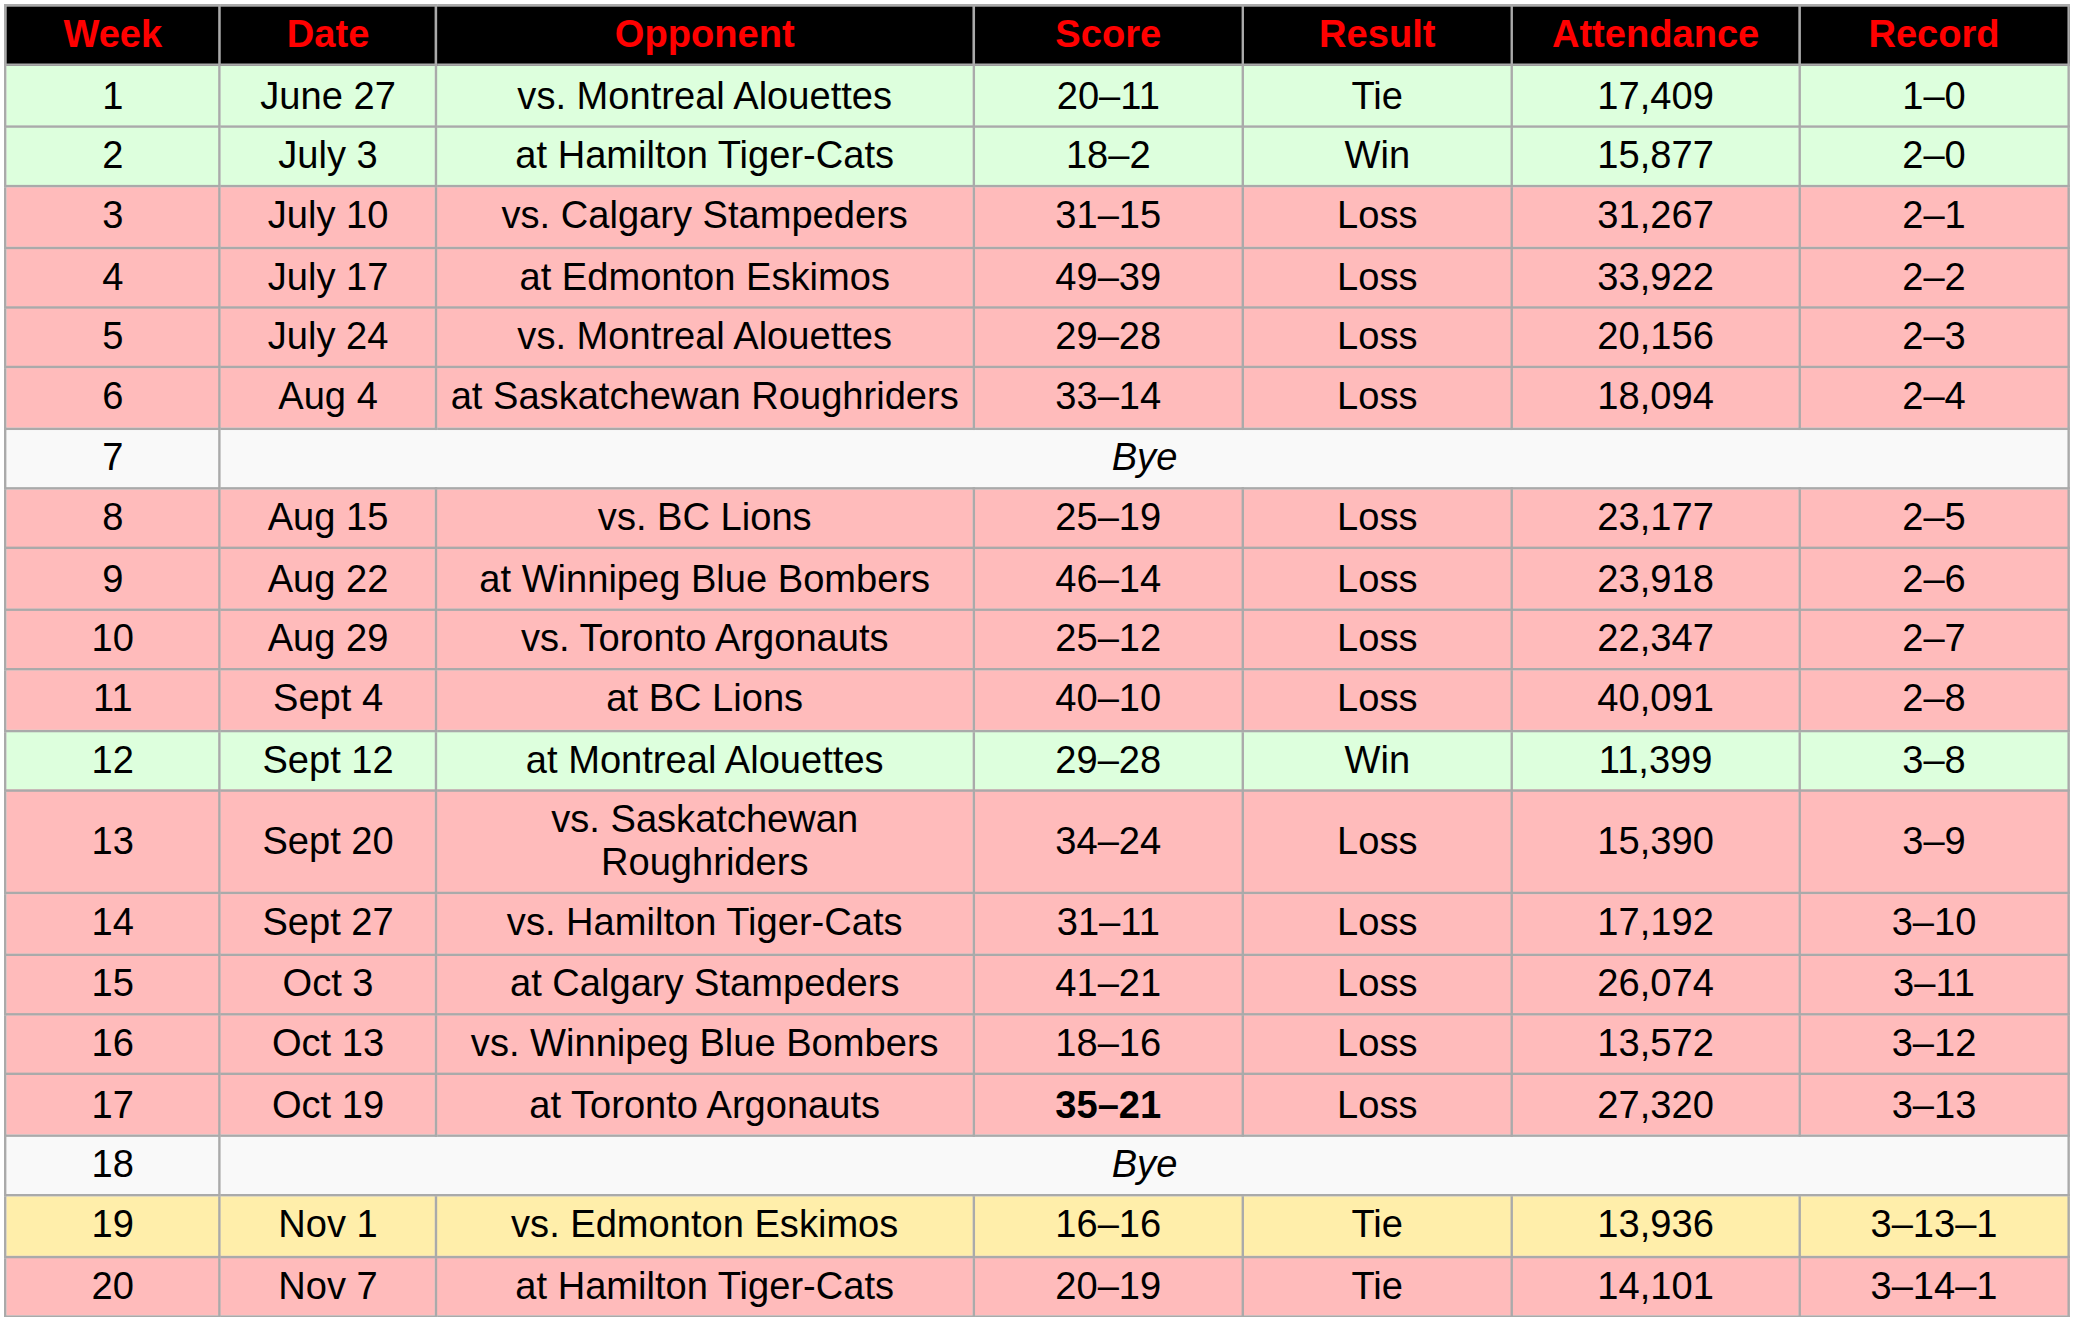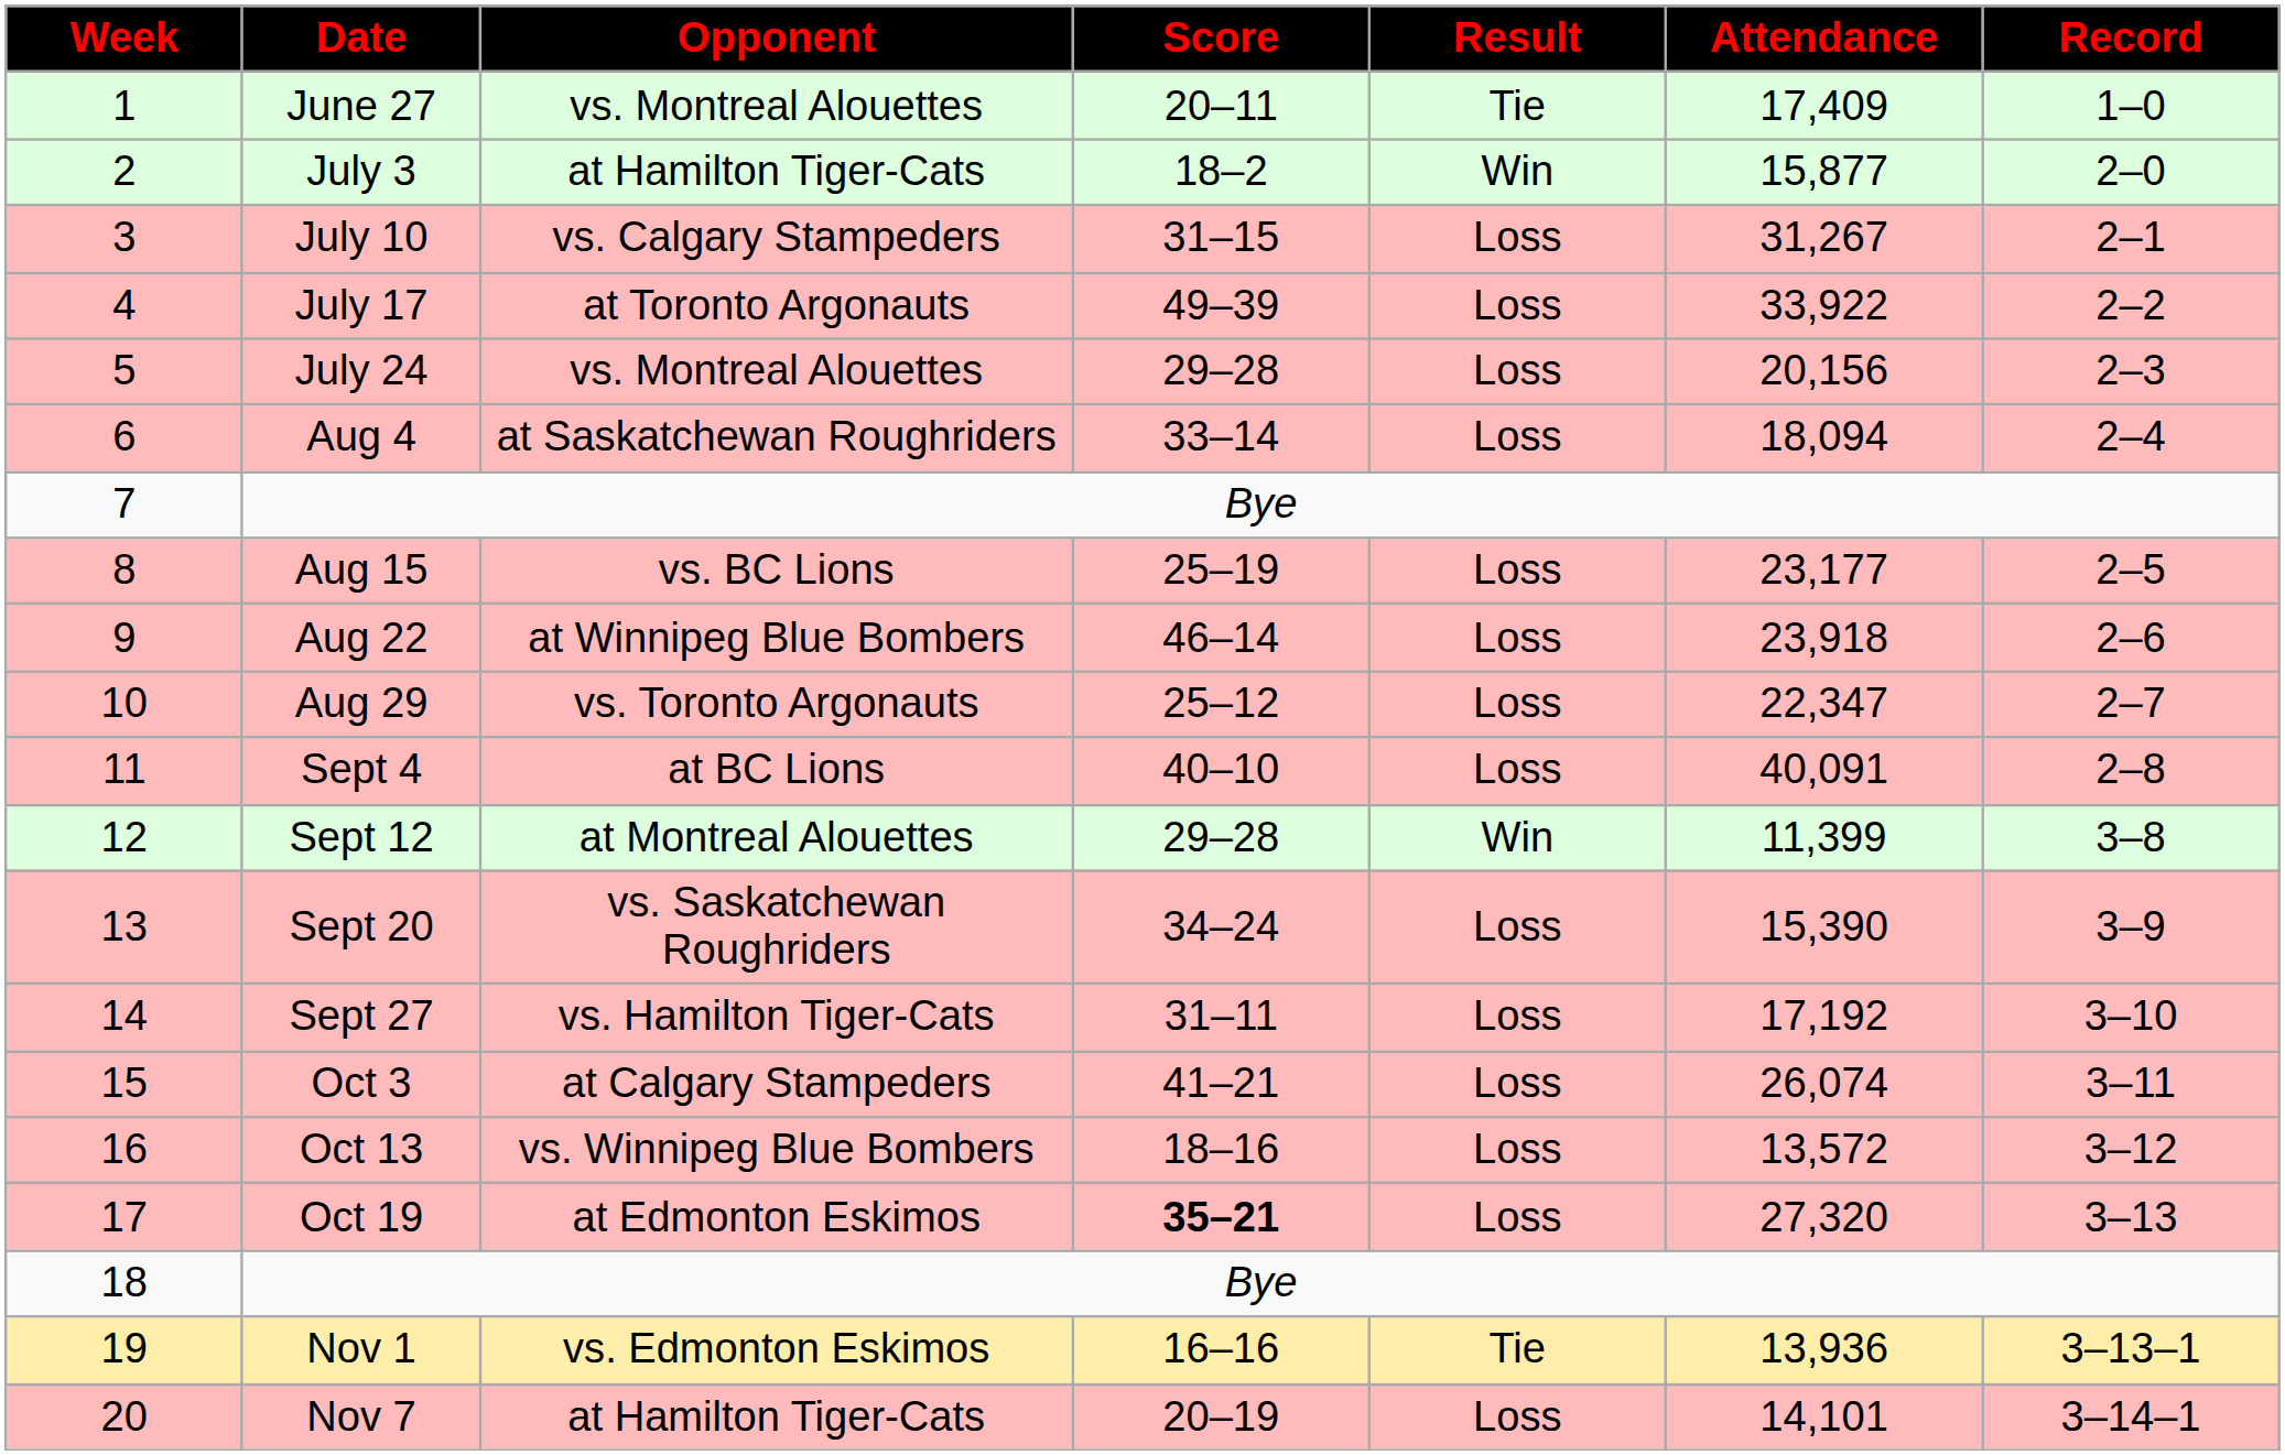 <table class="wikitable sortable sortable">
 <tr>
 <th style="background:#000000;color:#FF0000;" width="8%">Week</th>
 <th style="background:#000000;color:#FF0000;" width="8%">Date</th>
 <th style="background:#000000;color:#FF0000;" width="20%">Opponent</th>
 <th style="background:#000000;color:#FF0000;" width="10%">Score</th>
 <th style="background:#000000;color:#FF0000;" width="10%">Result</th>
 <th style="background:#000000;color:#FF0000;" width="10%">Attendance</th>
 <th style="background:#000000;color:#FF0000;" width="10%">Record</th>
 </tr>
 <tr align="center" bgcolor="#ddffdd">
 <td>1</td>
 <td>June 27</td>
 <td>vs. Montreal Alouettes</td>
 <td>20–11</td>
 <td>Tie</td>
 <td>17,409</td>
 <td>1–0</td>
 </tr>
 <tr align="center" bgcolor="#ddffdd">
 <td>2</td>
 <td>July 3</td>
 <td>at Hamilton Tiger-Cats</td>
 <td>18–2</td>
 <td>Win</td>
 <td>15,877</td>
 <td>2–0</td>
 </tr>
 <tr align="center" bgcolor="#ffbbbb">
 <td>3</td>
 <td>July 10</td>
 <td>vs. Calgary Stampeders</td>
 <td>31–15</td>
 <td>Loss</td>
 <td>31,267</td>
 <td>2–1</td>
 </tr>
 <tr align="center" bgcolor="#ffbbbb">
 <td>4</td>
 <td>July 17</td>
-<td>at Edmonton Eskimos</td>
+<td>at Toronto Argonauts</td>
 <td>49–39</td>
 <td>Loss</td>
 <td>33,922</td>
 <td>2–2</td>
 </tr>
 <tr align="center" bgcolor="#ffbbbb">
 <td>5</td>
 <td>July 24</td>
 <td>vs. Montreal Alouettes</td>
 <td>29–28</td>
 <td>Loss</td>
 <td>20,156</td>
 <td>2–3</td>
 </tr>
 <tr align="center" bgcolor="#ffbbbb">
 <td>6</td>
 <td>Aug 4</td>
 <td>at Saskatchewan Roughriders</td>
 <td>33–14</td>
 <td>Loss</td>
 <td>18,094</td>
 <td>2–4</td>
 </tr>
 <tr align="center">
 <td>7</td>
 <td colspan=6 align="center"><em>Bye</em></td>
 </tr>
 <tr align="center" bgcolor="#ffbbbb">
 <td>8</td>
 <td>Aug 15</td>
 <td>vs. BC Lions</td>
 <td>25–19</td>
 <td>Loss</td>
 <td>23,177</td>
 <td>2–5</td>
 </tr>
 <tr align="center" bgcolor="#ffbbbb">
 <td>9</td>
 <td>Aug 22</td>
 <td>at Winnipeg Blue Bombers</td>
 <td>46–14</td>
 <td>Loss</td>
 <td>23,918</td>
 <td>2–6</td>
 </tr>
 <tr align="center" bgcolor="#ffbbbb">
 <td>10</td>
 <td>Aug 29</td>
 <td>vs. Toronto Argonauts</td>
 <td>25–12</td>
 <td>Loss</td>
 <td>22,347</td>
 <td>2–7</td>
 </tr>
 <tr align="center" bgcolor="#ffbbbb">
 <td>11</td>
 <td>Sept 4</td>
 <td>at BC Lions</td>
 <td>40–10</td>
 <td>Loss</td>
 <td>40,091</td>
 <td>2–8</td>
 </tr>
 <tr align="center" bgcolor="#ddffdd">
 <td>12</td>
 <td>Sept 12</td>
 <td>at Montreal Alouettes</td>
 <td>29–28</td>
 <td>Win</td>
 <td>11,399</td>
 <td>3–8</td>
 </tr>
 <tr align="center" bgcolor="#ffbbbb">
 <td>13</td>
 <td>Sept 20</td>
 <td>vs. Saskatchewan Roughriders</td>
 <td>34–24</td>
 <td>Loss</td>
 <td>15,390</td>
 <td>3–9</td>
 </tr>
 <tr align="center" bgcolor="#ffbbbb">
 <td>14</td>
 <td>Sept 27</td>
 <td>vs. Hamilton Tiger-Cats</td>
 <td>31–11</td>
 <td>Loss</td>
 <td>17,192</td>
 <td>3–10</td>
 </tr>
 <tr align="center" bgcolor="#ffbbbb">
 <td>15</td>
 <td>Oct 3</td>
 <td>at Calgary Stampeders</td>
 <td>41–21</td>
 <td>Loss</td>
 <td>26,074</td>
 <td>3–11</td>
 </tr>
 <tr align="center" bgcolor="#ffbbbb">
 <td>16</td>
 <td>Oct 13</td>
 <td>vs. Winnipeg Blue Bombers</td>
 <td>18–16</td>
 <td>Loss</td>
 <td>13,572</td>
 <td>3–12</td>
 </tr>
 <tr align="center" bgcolor="#ffbbbb">
 <td>17</td>
 <td>Oct 19</td>
-<td>at Toronto Argonauts</td>
+<td>at Edmonton Eskimos</td>
 <td><strong>35–21</strong></td>
 <td>Loss</td>
 <td>27,320</td>
 <td>3–13</td>
 </tr>
 <tr align="center">
 <td>18</td>
 <td colspan=6 align="center"><em>Bye</em></td>
 </tr>
 <tr align="center" bgcolor="#ffeeaa">
 <td>19</td>
 <td>Nov 1</td>
 <td>vs. Edmonton Eskimos</td>
 <td>16–16</td>
 <td>Tie</td>
 <td>13,936</td>
 <td>3–13–1</td>
 </tr>
 <tr align="center" bgcolor="#ffbbbb">
 <td>20</td>
 <td>Nov 7</td>
 <td>at Hamilton Tiger-Cats</td>
 <td>20–19</td>
-<td>Tie</td>
+<td>Loss</td>
 <td>14,101</td>
 <td>3–14–1</td>
 </tr>
 </table>
